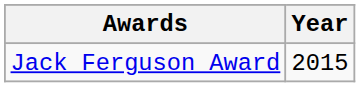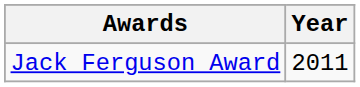 <table class="wikitable">
 <tr>
 <th>Awards</th>
 <th>Year</th>
 </tr>
 <tr>
 <td><a href='#'>Jack Ferguson Award</a></td>
-<td>2015</td>
+<td>2011</td>
 </tr>
 </table>
